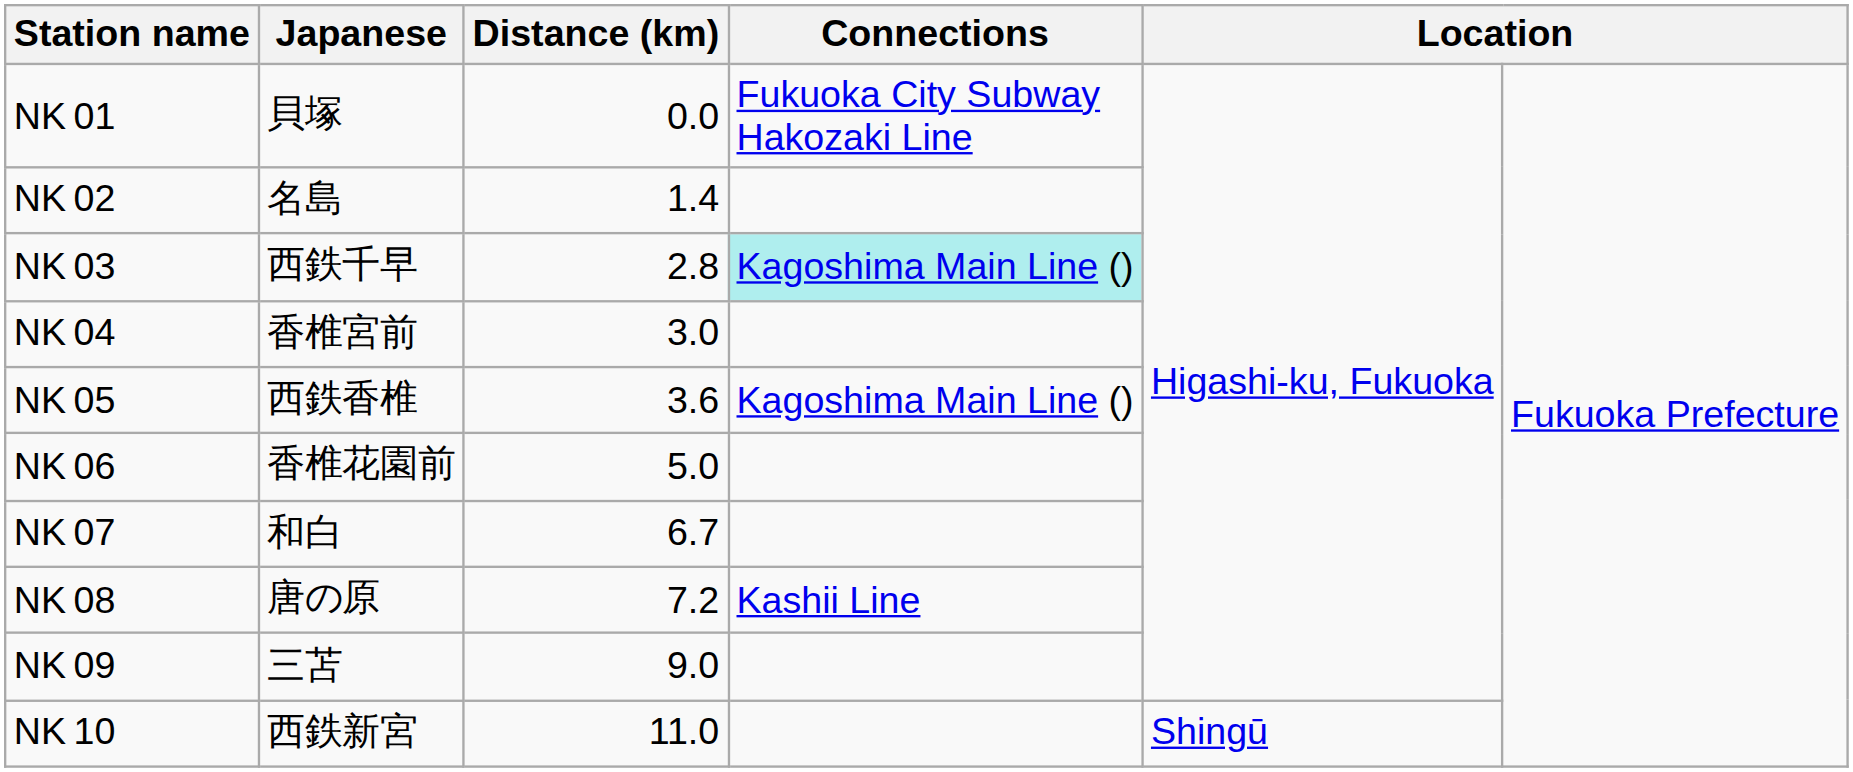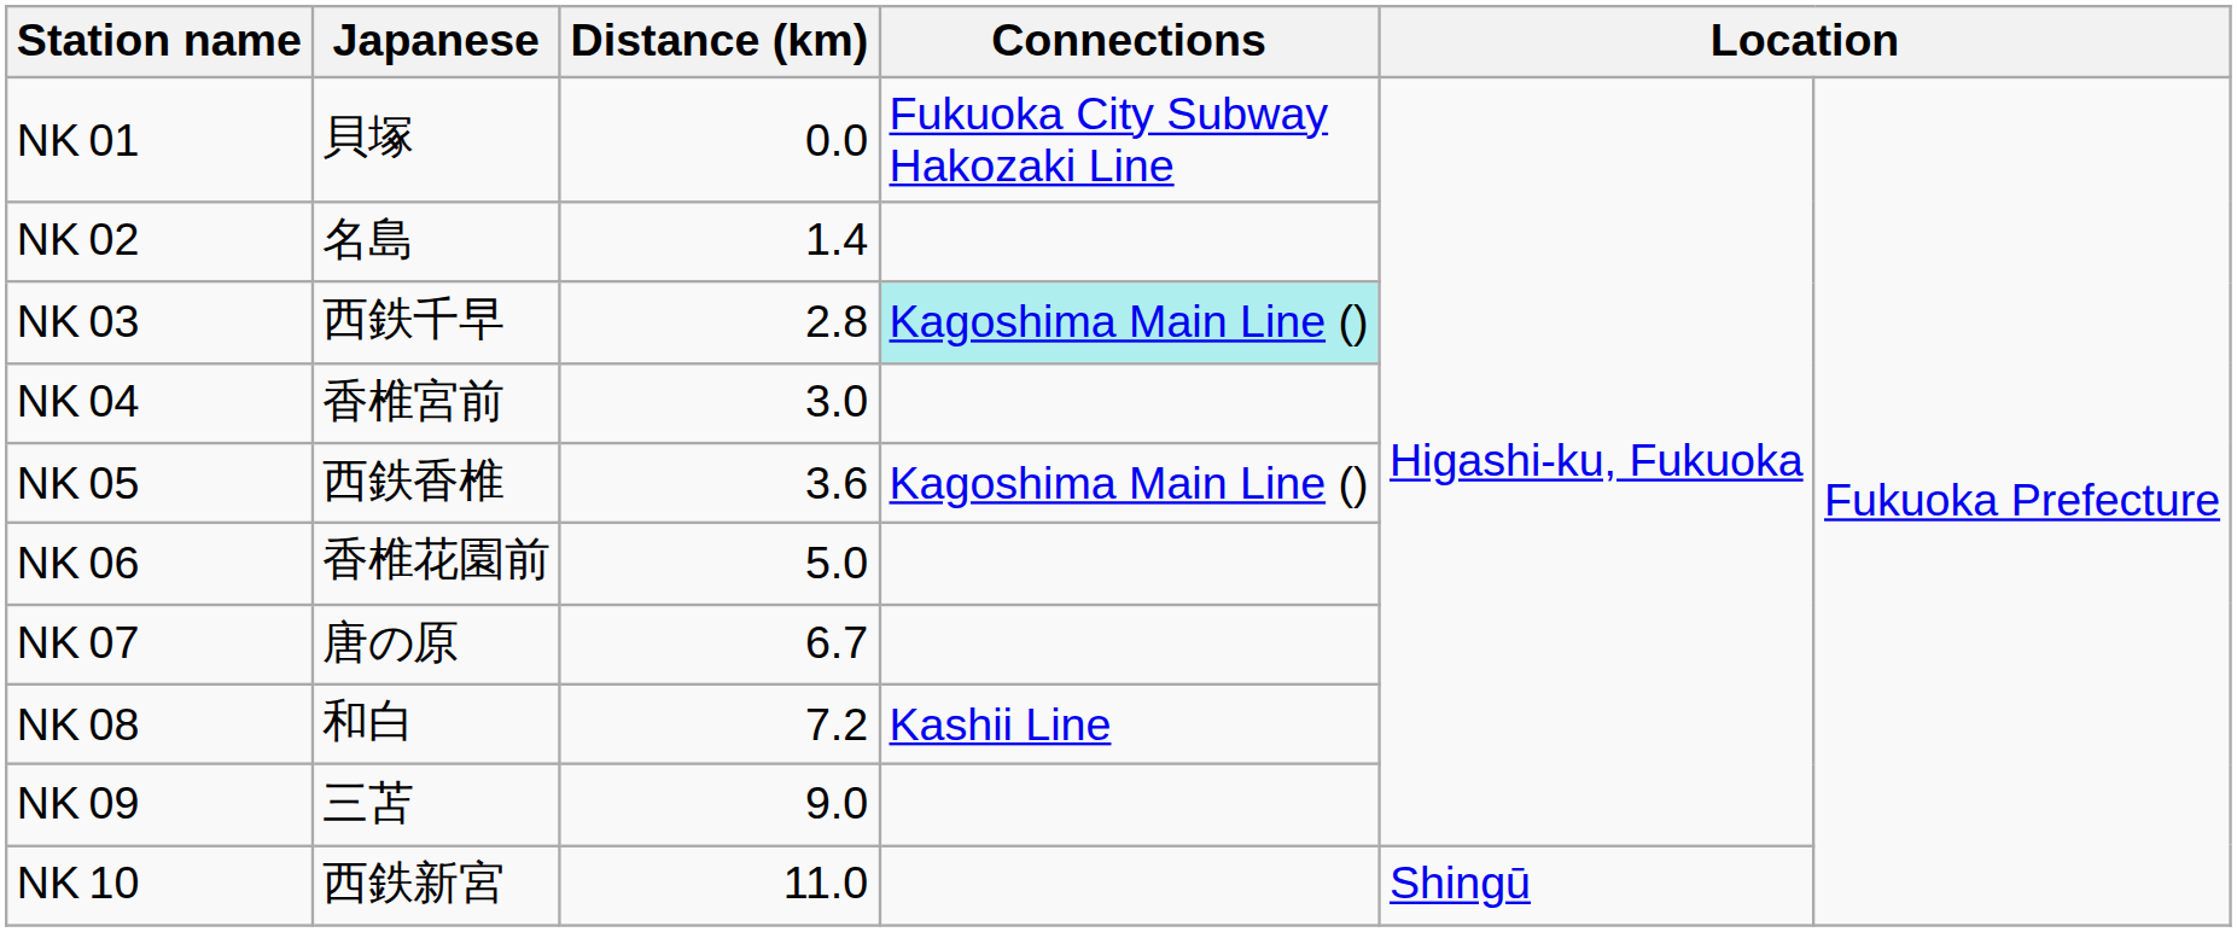 <table class=wikitable>
 <tr>
 <th>Station name</th>
 <th>Japanese</th>
 <th>Distance (km)</th>
 <th>Connections</th>
 <th colspan=2>Location</th>
 </tr>
 <tr>
 <td><span>NK <span>01</span></span>  </td>
 <td>貝塚</td>
 <td style="text-align:right;">0.0</td>
 <td><a href='#'>Fukuoka City Subway</a><br> <a href='#'>Hakozaki Line</a></td>
 <td rowspan="9"><a href='#'>Higashi-ku, Fukuoka</a></td>
 <td rowspan="10"><a href='#'>Fukuoka Prefecture</a></td>
 </tr>
 <tr>
 <td><span>NK <span>02</span></span> </td>
 <td>名島</td>
 <td style="text-align:right;">1.4</td>
 <td> </td>
 </tr>
 <tr>
 <td><span>NK <span>03</span></span> </td>
 <td>西鉄千早</td>
 <td style="text-align:right;">2.8</td>
 <td style="background: paleturquoise;"> <a href='#'>Kagoshima Main Line</a> ()</td>
 </tr>
 <tr>
 <td><span>NK <span>04</span></span> </td>
 <td>香椎宮前</td>
 <td style="text-align:right;">3.0</td>
 <td> </td>
 </tr>
 <tr>
 <td><span>NK <span>05</span></span> </td>
 <td>西鉄香椎</td>
 <td style="text-align:right;">3.6</td>
 <td> <a href='#'>Kagoshima Main Line</a> ()</td>
 </tr>
 <tr>
 <td><span>NK <span>06</span></span> </td>
 <td>香椎花園前</td>
 <td style="text-align:right;">5.0</td>
 <td> </td>
 </tr>
 <tr>
 <td><span>NK <span>07</span></span> </td>
-<td>和白</td>
+<td>唐の原</td>
 <td style="text-align:right;">6.7</td>
 <td> </td>
 </tr>
 <tr>
 <td><span>NK <span>08</span></span> </td>
-<td>唐の原</td>
+<td>和白</td>
 <td style="text-align:right;">7.2</td>
 <td> <a href='#'>Kashii Line</a></td>
 </tr>
 <tr>
 <td><span>NK <span>09</span></span> </td>
 <td>三苫</td>
 <td style="text-align:right;">9.0</td>
 <td> </td>
 </tr>
 <tr>
 <td><span>NK <span>10</span></span> </td>
 <td>西鉄新宮</td>
 <td style="text-align:right;">11.0</td>
 <td> </td>
 <td><a href='#'>Shingū</a></td>
 </tr>
 </table>
